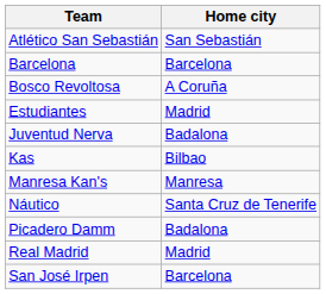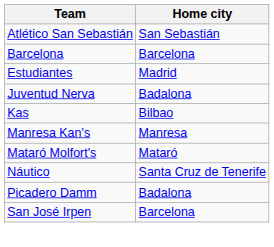 <table class="wikitable sortable">
 <tr>
 <th>Team</th>
 <th>Home city</th>
 </tr>
 <tr>
 <td><a href='#'>Atlético San Sebastián</a></td>
 <td><a href='#'>San Sebastián</a></td>
 </tr>
 <tr>
 <td><a href='#'>Barcelona</a></td>
 <td><a href='#'>Barcelona</a></td>
-</tr>
-<tr>
-<td><a href='#'>Bosco Revoltosa</a></td>
-<td><a href='#'>A Coruña</a></td>
 </tr>
 <tr>
 <td><a href='#'>Estudiantes</a></td>
 <td><a href='#'>Madrid</a></td>
 </tr>
 <tr>
 <td><a href='#'>Juventud Nerva</a></td>
 <td><a href='#'>Badalona</a></td>
 </tr>
 <tr>
 <td><a href='#'>Kas</a></td>
 <td><a href='#'>Bilbao</a></td>
 </tr>
 <tr>
 <td><a href='#'>Manresa Kan's</a></td>
 <td><a href='#'>Manresa</a></td>
 </tr>
 <tr>
+<td><a href='#'>Mataró Molfort's</a></td>
+<td><a href='#'>Mataró</a></td>
+</tr>
+<tr>
 <td><a href='#'>Náutico</a></td>
 <td><a href='#'>Santa Cruz de Tenerife</a></td>
 </tr>
 <tr>
 <td><a href='#'>Picadero Damm</a></td>
 <td><a href='#'>Badalona</a></td>
 </tr>
 <tr>
-<td><a href='#'>Real Madrid</a></td>
-<td><a href='#'>Madrid</a></td>
-</tr>
-<tr>
 <td><a href='#'>San José Irpen</a></td>
 <td><a href='#'>Barcelona</a></td>
 </tr>
 </table>
